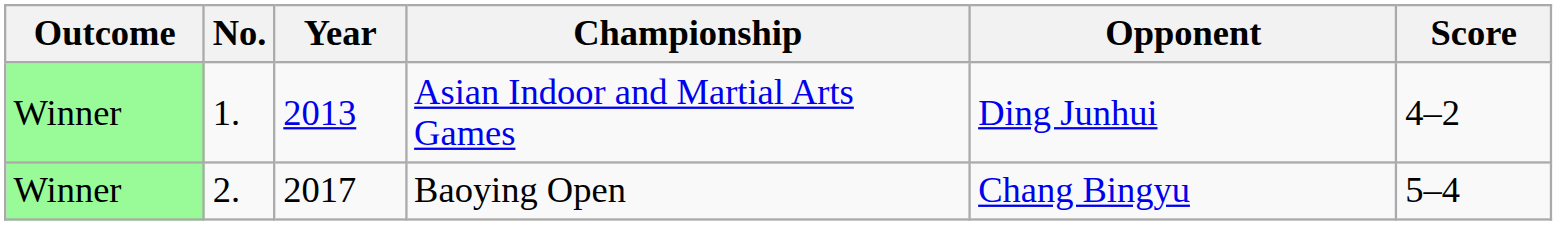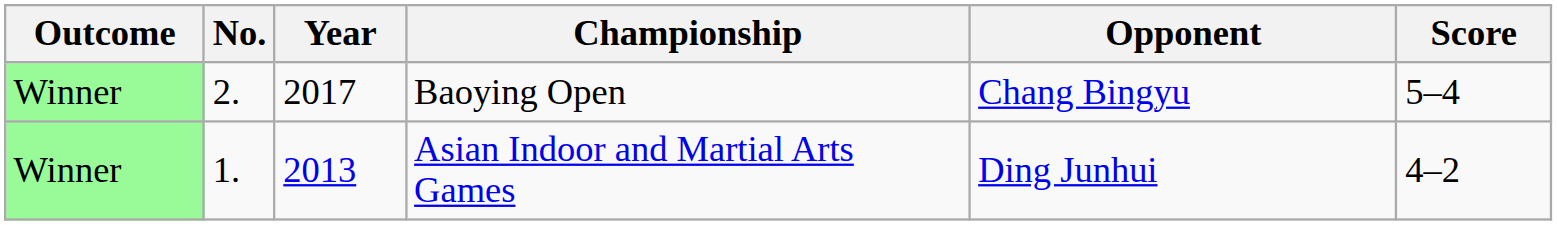 <table class="sortable wikitable">
 <tr>
 <th width="80">Outcome</th>
 <th width="20">No.</th>
 <th width="50">Year</th>
 <th width="240">Championship</th>
 <th width="180">Opponent</th>
 <th width="60">Score</th>
 </tr>
 <tr>
 <td style="background:#98FB98">Winner</td>
+<td>2.</td>
+<td>2017</td>
+<td>Baoying Open</td>
+<td> <a href='#'>Chang Bingyu</a></td>
+<td>5–4</td>
+</tr>
+<tr>
+<td style="background:#98FB98">Winner</td>
 <td>1.</td>
 <td><a href='#'>2013</a></td>
 <td><a href='#'>Asian Indoor and Martial Arts Games</a></td>
 <td> <a href='#'>Ding Junhui</a></td>
 <td>4–2</td>
 </tr>
-<tr>
-<td style="background:#98FB98">Winner</td>
-<td>2.</td>
-<td>2017</td>
-<td>Baoying Open</td>
-<td> <a href='#'>Chang Bingyu</a></td>
-<td>5–4</td>
-</tr>
 </table>
